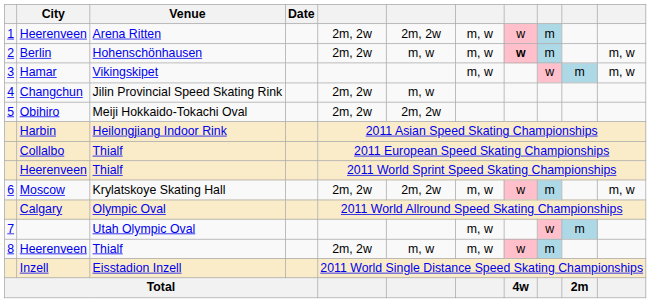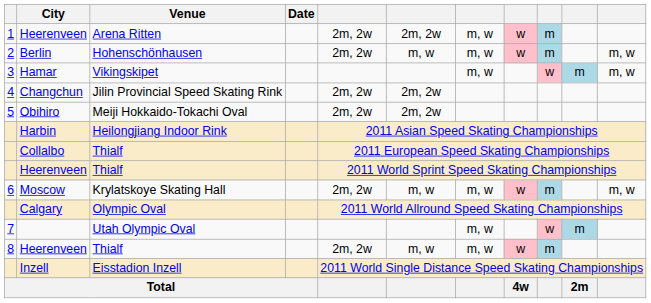 <table class="wikitable" border="1" style="text-align:center">
 <tr>
 <th></th>
 <th>City</th>
 <th>Venue</th>
 <th>Date</th>
 <th></th>
 <th></th>
 <th></th>
 <th></th>
 <th></th>
 <th></th>
 <th></th>
 </tr>
 <tr>
 <td><a href='#'>1</a></td>
 <td align=left> <a href='#'>Heerenveen</a></td>
 <td align=left><a href='#'>Arena Ritten</a></td>
 <td align=right></td>
 <td>2m, 2w</td>
 <td>2m, 2w</td>
 <td>m, w</td>
 <td bgcolor=pink>w</td>
 <td bgcolor=lightblue>m</td>
 <td></td>
 <td></td>
 </tr>
 <tr>
 <td><a href='#'>2</a></td>
 <td align=left> <a href='#'>Berlin</a></td>
 <td align=left><a href='#'>Hohenschönhausen</a></td>
 <td align=right></td>
 <td>2m, 2w</td>
 <td>m, w</td>
 <td>m, w</td>
-<td bgcolor=pink><strong>w</strong></td>
+<td bgcolor=pink>w</td>
 <td bgcolor=lightblue>m</td>
 <td></td>
 <td>m, w</td>
 </tr>
 <tr>
 <td><a href='#'>3</a></td>
 <td align=left> <a href='#'>Hamar</a></td>
 <td align=left><a href='#'>Vikingskipet</a></td>
 <td align=right></td>
 <td></td>
 <td></td>
 <td>m, w</td>
 <td></td>
 <td bgcolor=pink>w</td>
 <td bgcolor=lightblue>m</td>
 <td>m, w</td>
 </tr>
 <tr>
 <td><a href='#'>4</a></td>
 <td align=left> <a href='#'>Changchun</a></td>
 <td align=left>Jilin Provincial Speed Skating Rink</td>
 <td align=right></td>
 <td>2m, 2w</td>
-<td>m, w</td>
+<td>2m, 2w</td>
 <td></td>
 <td></td>
 <td></td>
 <td></td>
 <td></td>
 </tr>
 <tr>
 <td><a href='#'>5</a></td>
 <td align=left> <a href='#'>Obihiro</a></td>
 <td align=left>Meiji Hokkaido-Tokachi Oval</td>
 <td align=right></td>
 <td>2m, 2w</td>
 <td>2m, 2w</td>
 <td></td>
 <td></td>
 <td></td>
 <td></td>
 <td></td>
 </tr>
 <tr bgcolor=#faecc8>
 <td></td>
 <td align=left> <a href='#'>Harbin</a></td>
 <td align=left><a href='#'>Heilongjiang Indoor Rink</a></td>
 <td align=right></td>
 <td colspan=7><a href='#'>2011 Asian Speed Skating Championships</a></td>
 </tr>
 <tr bgcolor=#faecc8>
 <td></td>
 <td align=left> <a href='#'>Collalbo</a></td>
 <td align=left><a href='#'>Thialf</a></td>
 <td align=right></td>
 <td colspan=7><a href='#'>2011 European Speed Skating Championships</a></td>
 </tr>
 <tr bgcolor=#faecc8>
 <td></td>
 <td align=left> <a href='#'>Heerenveen</a></td>
 <td align=left><a href='#'>Thialf</a></td>
 <td align=right></td>
 <td colspan=7><a href='#'>2011 World Sprint Speed Skating Championships</a></td>
 </tr>
 <tr>
 <td><a href='#'>6</a></td>
 <td align=left> <a href='#'>Moscow</a></td>
 <td align=left>Krylatskoye Skating Hall</td>
 <td align=right></td>
 <td>2m, 2w</td>
-<td>2m, 2w</td>
+<td>m, w</td>
 <td>m, w</td>
 <td bgcolor=pink>w</td>
 <td bgcolor=lightblue>m</td>
 <td></td>
 <td>m, w</td>
 </tr>
 <tr bgcolor=#faecc8>
 <td></td>
 <td align=left> <a href='#'>Calgary</a></td>
 <td align=left><a href='#'>Olympic Oval</a></td>
 <td align=right></td>
 <td colspan=7><a href='#'>2011 World Allround Speed Skating Championships</a></td>
 </tr>
 <tr>
 <td><a href='#'>7</a></td>
 <td align=left></td>
 <td align=left><a href='#'>Utah Olympic Oval</a></td>
 <td align=right></td>
 <td></td>
 <td></td>
 <td>m, w</td>
 <td></td>
 <td bgcolor=pink>w</td>
 <td bgcolor=lightblue>m</td>
 <td></td>
 </tr>
 <tr>
 <td><a href='#'>8</a></td>
 <td align=left> <a href='#'>Heerenveen</a></td>
 <td align=left><a href='#'>Thialf</a></td>
 <td align=right></td>
 <td>2m, 2w</td>
 <td>m, w</td>
 <td>m, w</td>
 <td bgcolor=pink>w</td>
 <td bgcolor=lightblue>m</td>
 <td></td>
 <td></td>
 </tr>
 <tr bgcolor=#faecc8>
 <td></td>
 <td align=left> <a href='#'>Inzell</a></td>
 <td align=left><a href='#'>Eisstadion Inzell</a></td>
 <td align=right></td>
 <td colspan=7><a href='#'>2011 World Single Distance Speed Skating Championships</a></td>
 </tr>
 <tr>
 <th align=left colspan=4>Total</th>
 <th></th>
 <th></th>
 <th></th>
 <th>4w</th>
 <th></th>
 <th>2m</th>
 <th></th>
 </tr>
 </table>
